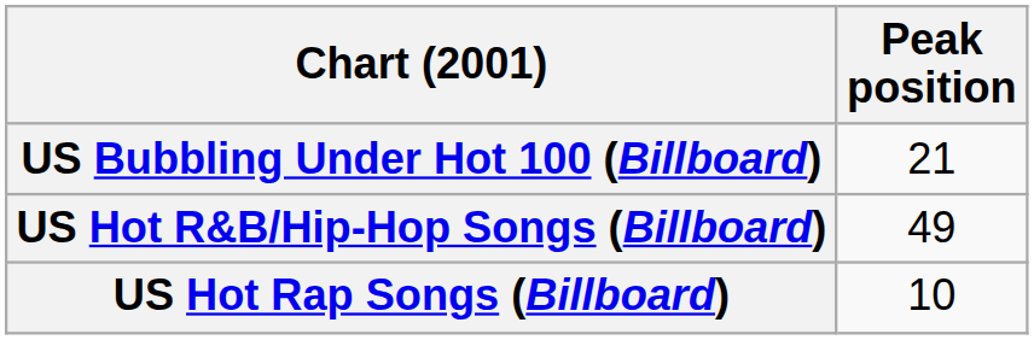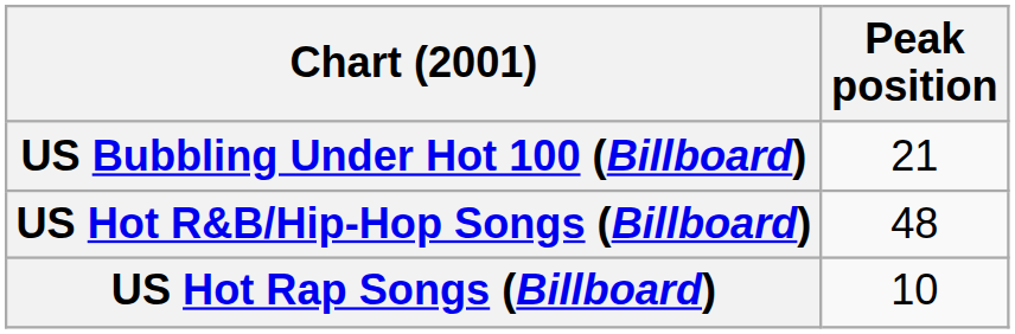 <table class="wikitable sortable plainrowheaders" style="text-align:center">
 <tr>
 <th scope="col">Chart (2001)</th>
 <th scope="col">Peak<br>position</th>
 </tr>
 <tr>
 <th scope="row">US <a href='#'>Bubbling Under Hot 100</a> (<a href='#'><em>Billboard</em></a>)</th>
 <td>21</td>
 </tr>
 <tr>
 <th scope="row">US <a href='#'>Hot R&B/Hip-Hop Songs</a> (<a href='#'><em>Billboard</em></a>)</th>
-<td>49</td>
+<td>48</td>
 </tr>
 <tr>
 <th scope="row">US <a href='#'>Hot Rap Songs</a> (<a href='#'><em>Billboard</em></a>)</th>
 <td>10</td>
 </tr>
 </table>
